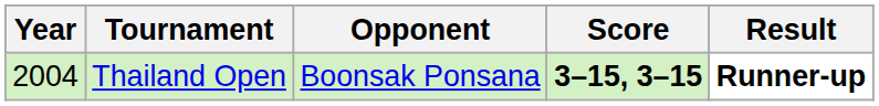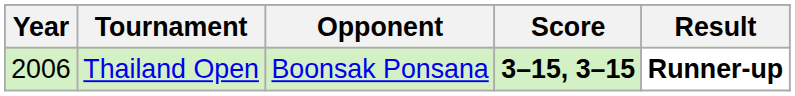 <table class="sortable wikitable" style="font-size: 90%;">
 <tr>
 <th>Year</th>
 <th>Tournament</th>
 <th>Opponent</th>
 <th>Score</th>
 <th>Result</th>
 </tr>
 <tr style="background:#D4F1C5">
-<td align="center">2004</td>
+<td align="center">2006</td>
 <td align="left"><a href='#'>Thailand Open</a></td>
 <td align="left"> <a href='#'>Boonsak Ponsana</a></td>
 <td align="left"><strong>3–15, 3–15</strong></td>
 <td style="text-align:left; background:white"> <strong>Runner-up</strong></td>
 </tr>
 </table>
